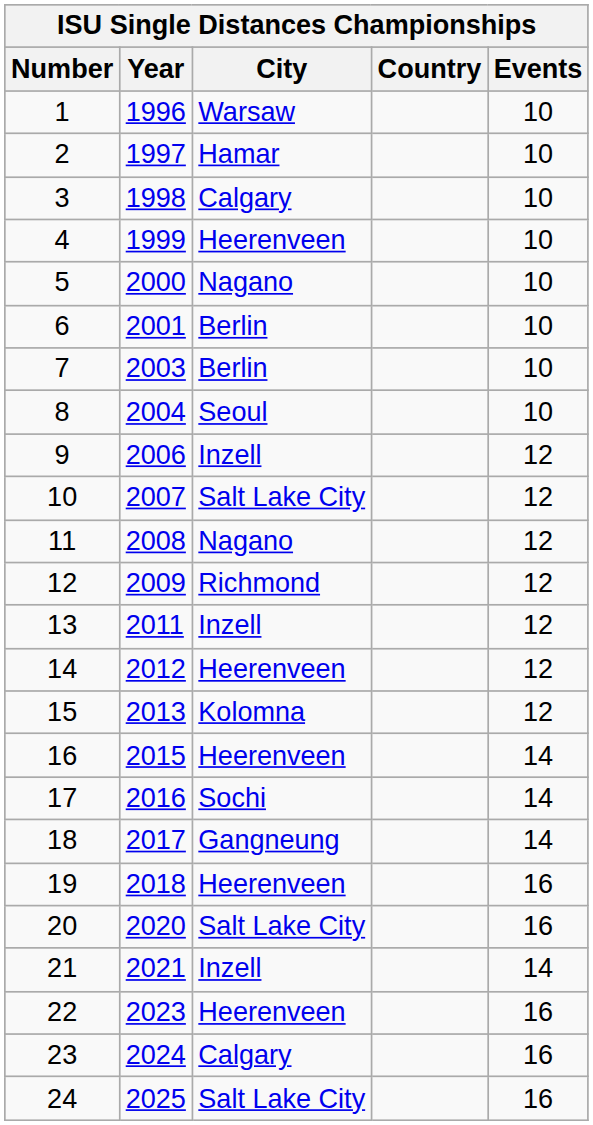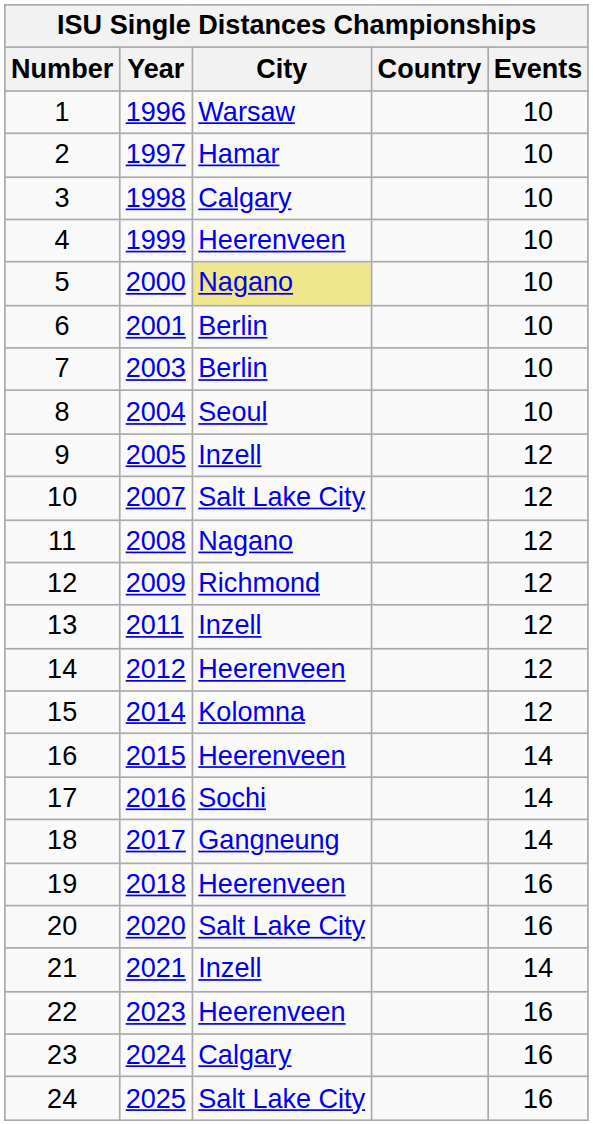 <table class="wikitable" border="1">
 <tr>
 <th colspan=5>ISU Single Distances Championships</th>
 </tr>
 <tr>
 <th>Number</th>
 <th>Year</th>
 <th>City</th>
 <th>Country</th>
 <th>Events</th>
 </tr>
 <tr>
 <td align=center>1</td>
 <td><a href='#'>1996</a></td>
 <td><a href='#'>Warsaw</a></td>
 <td></td>
 <td align=center>10</td>
 </tr>
 <tr>
 <td align=center>2</td>
 <td><a href='#'>1997</a></td>
 <td><a href='#'>Hamar</a></td>
 <td></td>
 <td align=center>10</td>
 </tr>
 <tr>
 <td align=center>3</td>
 <td><a href='#'>1998</a></td>
 <td><a href='#'>Calgary</a></td>
 <td></td>
 <td align=center>10</td>
 </tr>
 <tr>
 <td align=center>4</td>
 <td><a href='#'>1999</a></td>
 <td><a href='#'>Heerenveen</a></td>
 <td></td>
 <td align=center>10</td>
 </tr>
 <tr>
 <td align=center>5</td>
 <td><a href='#'>2000</a></td>
-<td><a href='#'>Nagano</a></td>
+<td style="background: khaki;"><a href='#'>Nagano</a></td>
 <td></td>
 <td align=center>10</td>
 </tr>
 <tr>
 <td align=center>6</td>
 <td><a href='#'>2001</a></td>
 <td><a href='#'>Berlin</a></td>
 <td></td>
 <td align=center>10</td>
 </tr>
 <tr>
 <td align=center>7</td>
 <td><a href='#'>2003</a></td>
 <td><a href='#'>Berlin</a></td>
 <td></td>
 <td align=center>10</td>
 </tr>
 <tr>
 <td align=center>8</td>
 <td><a href='#'>2004</a></td>
 <td><a href='#'>Seoul</a></td>
 <td></td>
 <td align=center>10</td>
 </tr>
 <tr>
 <td align=center>9</td>
-<td><a href='#'>2006</a></td>
+<td><a href='#'>2005</a></td>
 <td><a href='#'>Inzell</a></td>
 <td></td>
 <td align=center>12</td>
 </tr>
 <tr>
 <td align=center>10</td>
 <td><a href='#'>2007</a></td>
 <td><a href='#'>Salt Lake City</a></td>
 <td></td>
 <td align=center>12</td>
 </tr>
 <tr>
 <td align=center>11</td>
 <td><a href='#'>2008</a></td>
 <td><a href='#'>Nagano</a></td>
 <td></td>
 <td align=center>12</td>
 </tr>
 <tr>
 <td align=center>12</td>
 <td><a href='#'>2009</a></td>
 <td><a href='#'>Richmond</a></td>
 <td></td>
 <td align=center>12</td>
 </tr>
 <tr>
 <td align=center>13</td>
 <td><a href='#'>2011</a></td>
 <td><a href='#'>Inzell</a></td>
 <td></td>
 <td align=center>12</td>
 </tr>
 <tr>
 <td align=center>14</td>
 <td><a href='#'>2012</a></td>
 <td><a href='#'>Heerenveen</a></td>
 <td></td>
 <td align=center>12</td>
 </tr>
 <tr>
 <td align=center>15</td>
-<td><a href='#'>2013</a></td>
+<td><a href='#'>2014</a></td>
 <td><a href='#'>Kolomna</a></td>
 <td></td>
 <td align=center>12</td>
 </tr>
 <tr>
 <td align=center>16</td>
 <td><a href='#'>2015</a></td>
 <td><a href='#'>Heerenveen</a></td>
 <td></td>
 <td align=center>14</td>
 </tr>
 <tr>
 <td align=center>17</td>
 <td><a href='#'>2016</a></td>
 <td><a href='#'>Sochi</a></td>
 <td></td>
 <td align=center>14</td>
 </tr>
 <tr>
 <td align=center>18</td>
 <td><a href='#'>2017</a></td>
 <td><a href='#'>Gangneung</a></td>
 <td></td>
 <td align=center>14</td>
 </tr>
 <tr>
 <td align=center>19</td>
 <td><a href='#'>2018</a></td>
 <td><a href='#'>Heerenveen</a></td>
 <td></td>
 <td align=center>16</td>
 </tr>
 <tr>
 <td align=center>20</td>
 <td><a href='#'>2020</a></td>
 <td><a href='#'>Salt Lake City</a></td>
 <td></td>
 <td align=center>16</td>
 </tr>
 <tr>
 <td align=center>21</td>
 <td><a href='#'>2021</a></td>
 <td><a href='#'>Inzell</a></td>
 <td></td>
 <td align=center>14</td>
 </tr>
 <tr>
 <td align=center>22</td>
 <td><a href='#'>2023</a></td>
 <td><a href='#'>Heerenveen</a></td>
 <td></td>
 <td align=center>16</td>
 </tr>
 <tr>
 <td align=center>23</td>
 <td><a href='#'>2024</a></td>
 <td><a href='#'>Calgary</a></td>
 <td></td>
 <td align=center>16</td>
 </tr>
 <tr>
 <td align=center>24</td>
 <td><a href='#'>2025</a></td>
 <td><a href='#'>Salt Lake City</a></td>
 <td></td>
 <td align=center>16</td>
 </tr>
 </table>
